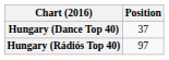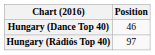 <table class="wikitable sortable plainrowheaders" style="text-align:center;">
 <tr>
 <th>Chart (2016)</th>
 <th>Position</th>
 </tr>
 <tr>
 <th scope="row">Hungary (Dance Top 40)</th>
-<td>37</td>
+<td>46</td>
 </tr>
 <tr>
 <th scope="row">Hungary (Rádiós Top 40)</th>
 <td>97</td>
 </tr>
 </table>
